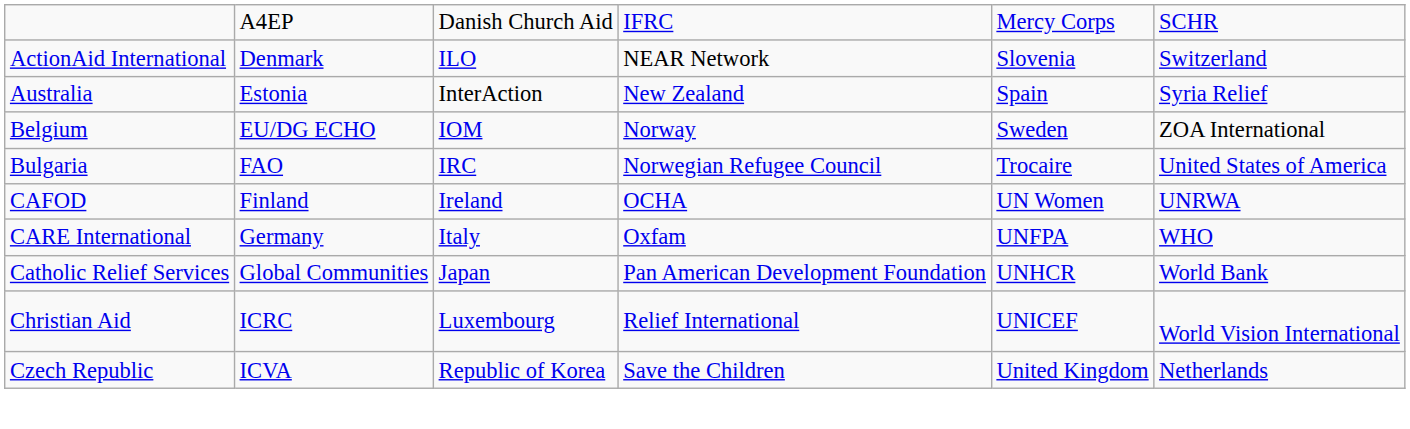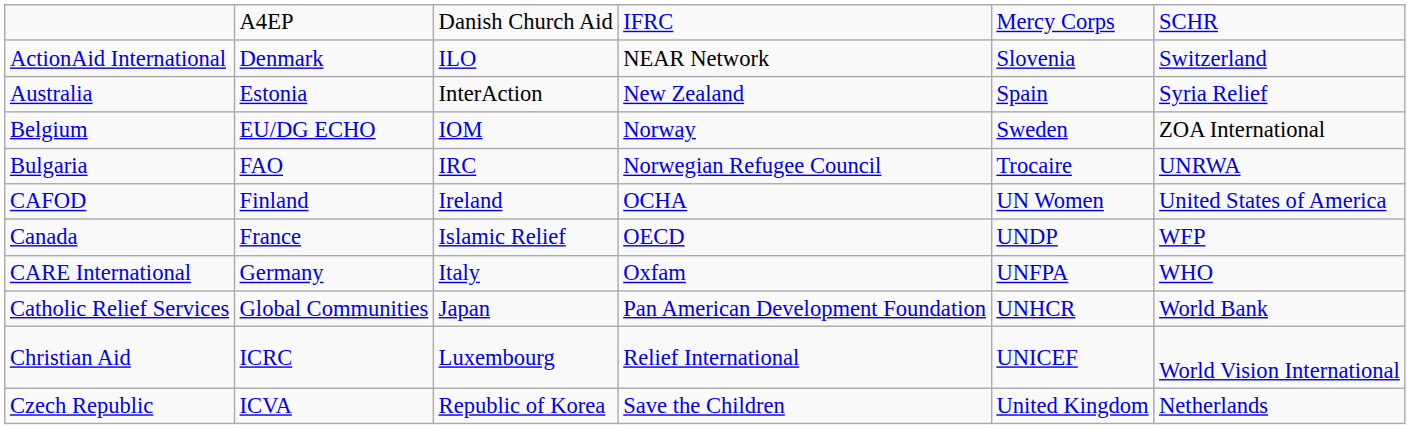 <table class="wikitable">
 <tr>
 <td></td>
 <td>A4EP</td>
 <td>Danish Church Aid</td>
 <td><a href='#'>IFRC</a></td>
 <td><a href='#'>Mercy Corps</a></td>
 <td><a href='#'>SCHR</a></td>
 </tr>
 <tr>
 <td><a href='#'>ActionAid International</a></td>
 <td><a href='#'>Denmark</a></td>
 <td><a href='#'>ILO</a></td>
 <td>NEAR Network</td>
 <td><a href='#'>Slovenia</a></td>
 <td><a href='#'>Switzerland</a></td>
 </tr>
 <tr>
 <td><a href='#'>Australia</a></td>
 <td><a href='#'>Estonia</a></td>
 <td>InterAction</td>
 <td><a href='#'>New Zealand</a></td>
 <td><a href='#'>Spain</a></td>
 <td><a href='#'>Syria Relief</a></td>
 </tr>
 <tr>
 <td><a href='#'>Belgium</a></td>
 <td><a href='#'>EU/DG ECHO</a></td>
 <td><a href='#'>IOM</a></td>
 <td><a href='#'>Norway</a></td>
 <td><a href='#'>Sweden</a></td>
 <td>ZOA International</td>
 </tr>
 <tr>
 <td><a href='#'>Bulgaria</a></td>
 <td><a href='#'>FAO</a></td>
 <td><a href='#'>IRC</a></td>
 <td><a href='#'>Norwegian Refugee Council</a></td>
 <td><a href='#'>Trocaire</a></td>
-<td><a href='#'>United States of America</a></td>
+<td><a href='#'>UNRWA</a></td>
 </tr>
 <tr>
 <td><a href='#'>CAFOD</a></td>
 <td><a href='#'>Finland</a></td>
 <td><a href='#'>Ireland</a></td>
 <td><a href='#'>OCHA</a></td>
 <td><a href='#'>UN Women</a></td>
-<td><a href='#'>UNRWA</a></td>
+<td><a href='#'>United States of America</a></td>
+</tr>
+<tr>
+<td><a href='#'>Canada</a></td>
+<td><a href='#'>France</a></td>
+<td><a href='#'>Islamic Relief</a></td>
+<td><a href='#'>OECD</a></td>
+<td><a href='#'>UNDP</a></td>
+<td><a href='#'>WFP</a></td>
 </tr>
 <tr>
 <td><a href='#'>CARE International</a></td>
 <td><a href='#'>Germany</a></td>
 <td><a href='#'>Italy</a></td>
 <td><a href='#'>Oxfam</a></td>
 <td><a href='#'>UNFPA</a></td>
 <td><a href='#'>WHO</a></td>
 </tr>
 <tr>
 <td><a href='#'>Catholic Relief Services</a></td>
 <td><a href='#'>Global Communities</a></td>
 <td><a href='#'>Japan</a></td>
 <td><a href='#'>Pan American Development Foundation</a></td>
 <td><a href='#'>UNHCR</a></td>
 <td><a href='#'>World Bank</a></td>
 </tr>
 <tr>
 <td><a href='#'>Christian Aid</a></td>
 <td><a href='#'>ICRC</a></td>
 <td><a href='#'>Luxembourg</a></td>
 <td><a href='#'>Relief International</a></td>
 <td><a href='#'>UNICEF</a></td>
 <td><br><a href='#'>World Vision International</a></td>
 </tr>
 <tr>
 <td><a href='#'>Czech Republic</a></td>
 <td><a href='#'>ICVA</a></td>
 <td><a href='#'>Republic of Korea</a></td>
 <td><a href='#'>Save the Children</a></td>
 <td><a href='#'>United Kingdom</a></td>
 <td><a href='#'>Netherlands</a></td>
 </tr>
 </table>
